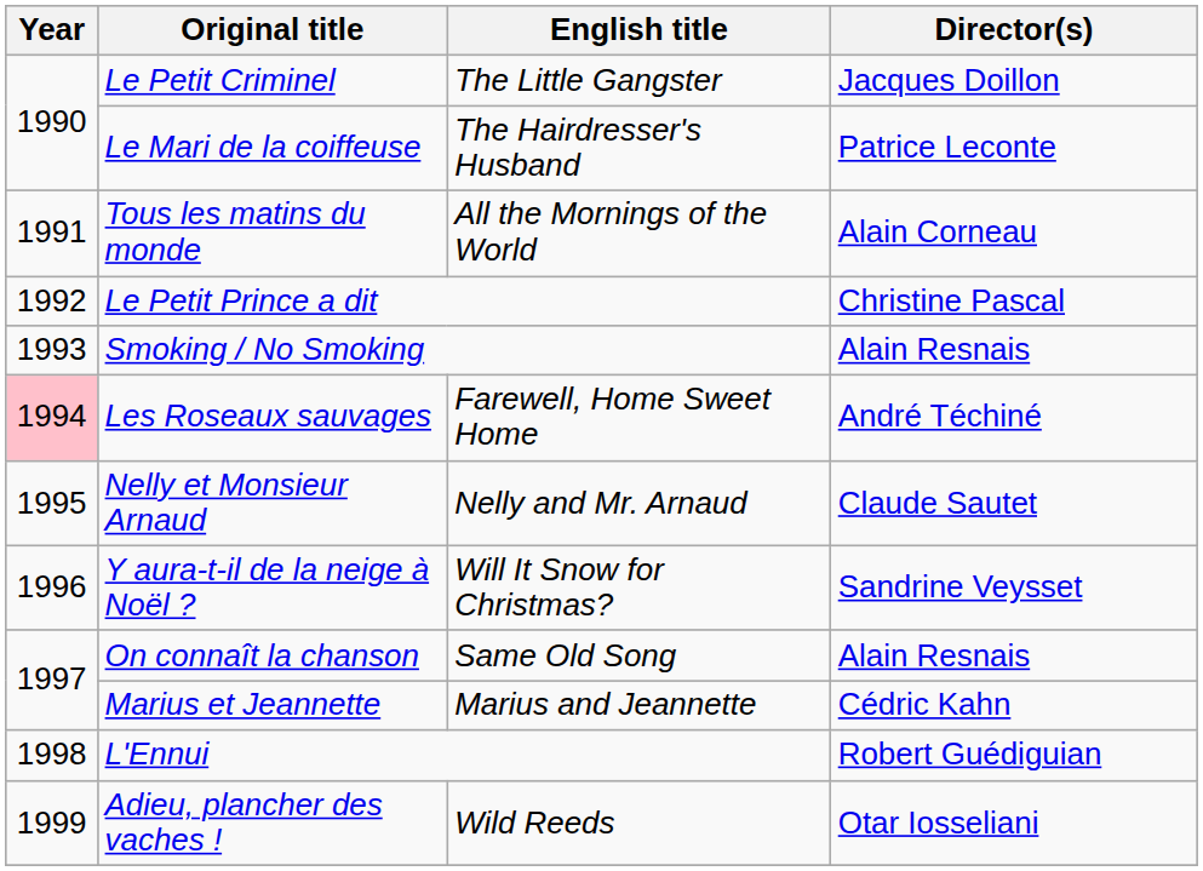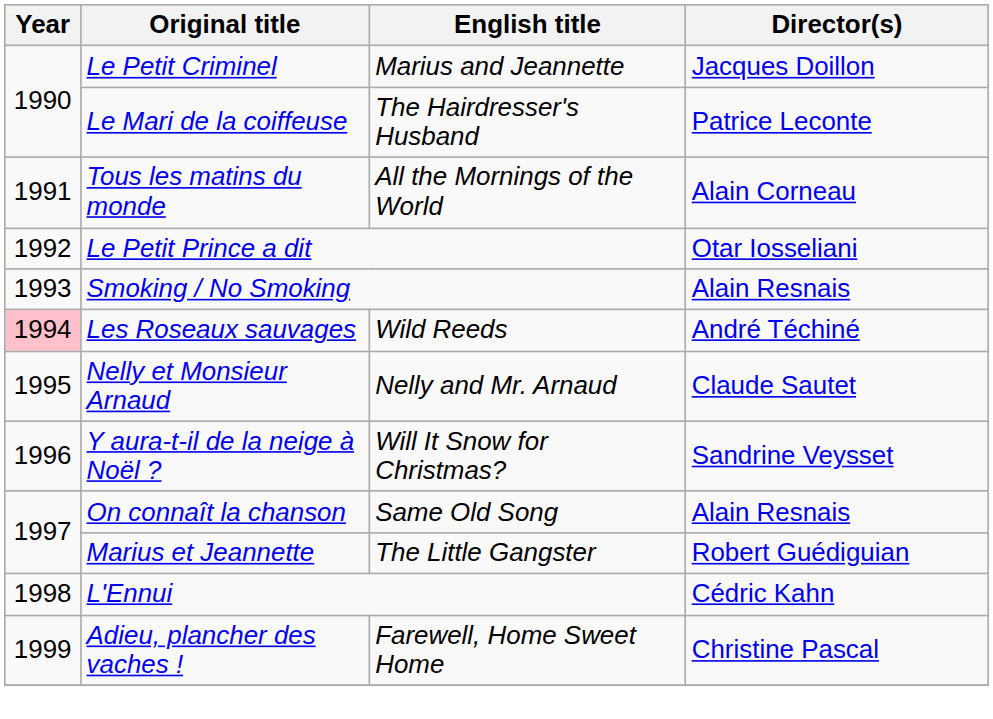 <table class="wikitable plainrowheaders">
 <tr>
 <th scope="col" width="50">Year</th>
 <th scope="col" width="450">Original title</th>
 <th scope="col" width="450">English title</th>
 <th scope="col" width="450">Director(s)</th>
 </tr>
 <tr>
 <td rowspan="2" align="center">1990</td>
 <td><em><a href='#'>Le Petit Criminel</a></em></td>
-<td><em>The Little Gangster</em></td>
+<td><em>Marius and Jeannette</em></td>
 <td><a href='#'>Jacques Doillon</a></td>
 </tr>
 <tr>
 <td><em><a href='#'>Le Mari de la coiffeuse</a></em></td>
 <td><em>The Hairdresser's Husband</em></td>
 <td><a href='#'>Patrice Leconte</a></td>
 </tr>
 <tr>
 <td align="center">1991</td>
 <td><em><a href='#'>Tous les matins du monde</a></em></td>
 <td><em>All the Mornings of the World</em></td>
 <td><a href='#'>Alain Corneau</a></td>
 </tr>
 <tr>
 <td align="center">1992</td>
 <td colspan="2"><em><a href='#'>Le Petit Prince a dit</a></em></td>
-<td><a href='#'>Christine Pascal</a></td>
+<td><a href='#'>Otar Iosseliani</a></td>
 </tr>
 <tr>
 <td align="center">1993</td>
 <td colspan="2"><em><a href='#'>Smoking / No Smoking</a></em></td>
 <td><a href='#'>Alain Resnais</a></td>
 </tr>
 <tr>
 <td align="center" style="background: pink;">1994</td>
 <td><em><a href='#'>Les Roseaux sauvages</a></em></td>
-<td><em>Farewell, Home Sweet Home</em></td>
+<td><em>Wild Reeds</em></td>
 <td><a href='#'>André Téchiné</a></td>
 </tr>
 <tr>
 <td align="center">1995</td>
 <td><em><a href='#'>Nelly et Monsieur Arnaud</a></em></td>
 <td><em>Nelly and Mr. Arnaud</em></td>
 <td><a href='#'>Claude Sautet</a></td>
 </tr>
 <tr>
 <td align="center">1996</td>
 <td><em><a href='#'>Y aura-t-il de la neige à Noël ?</a></em></td>
 <td><em>Will It Snow for Christmas?</em></td>
 <td><a href='#'>Sandrine Veysset</a></td>
 </tr>
 <tr>
 <td rowspan="2" align="center">1997</td>
 <td><em><a href='#'>On connaît la chanson</a></em></td>
 <td><em>Same Old Song</em></td>
 <td><a href='#'>Alain Resnais</a></td>
 </tr>
 <tr>
 <td><em><a href='#'>Marius et Jeannette</a></em></td>
-<td><em>Marius and Jeannette</em></td>
-<td><a href='#'>Cédric Kahn</a></td>
+<td><em>The Little Gangster</em></td>
+<td><a href='#'>Robert Guédiguian</a></td>
 </tr>
 <tr>
 <td align="center">1998</td>
 <td colspan="2"><em><a href='#'>L'Ennui</a></em></td>
-<td><a href='#'>Robert Guédiguian</a></td>
+<td><a href='#'>Cédric Kahn</a></td>
 </tr>
 <tr>
 <td align="center">1999</td>
 <td><em><a href='#'>Adieu, plancher des vaches !</a></em></td>
-<td><em>Wild Reeds</em></td>
-<td><a href='#'>Otar Iosseliani</a></td>
+<td><em>Farewell, Home Sweet Home</em></td>
+<td><a href='#'>Christine Pascal</a></td>
 </tr>
 <tr>
 </tr>
 </table>
